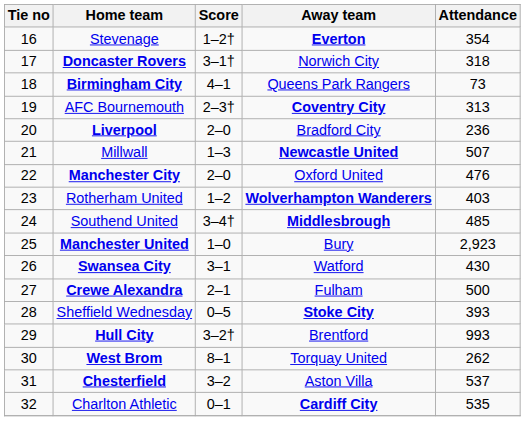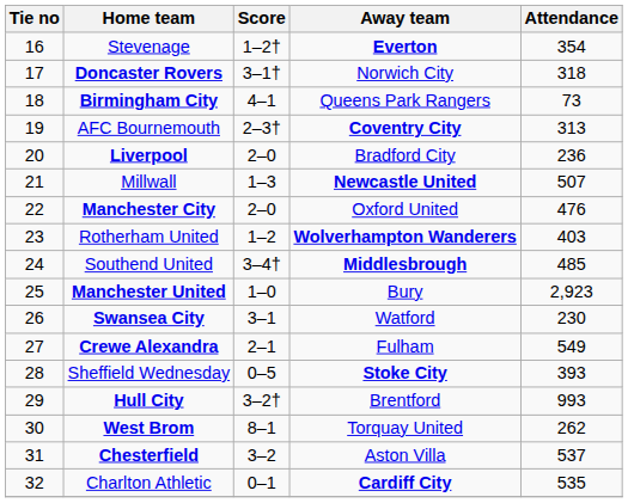 <table class="wikitable" style="text-align:center">
 <tr>
 <th>Tie no</th>
 <th>Home team</th>
 <th>Score</th>
 <th>Away team</th>
 <th>Attendance</th>
 </tr>
 <tr>
 <td>16</td>
 <td><a href='#'>Stevenage</a></td>
 <td>1–2†</td>
 <td><strong><a href='#'>Everton</a></strong></td>
 <td>354</td>
 </tr>
 <tr>
 <td>17</td>
 <td><strong><a href='#'>Doncaster Rovers</a></strong></td>
 <td>3–1†</td>
 <td><a href='#'>Norwich City</a></td>
 <td>318</td>
 </tr>
 <tr>
 <td>18</td>
 <td><strong><a href='#'>Birmingham City</a></strong></td>
 <td>4–1</td>
 <td><a href='#'>Queens Park Rangers</a></td>
 <td>73</td>
 </tr>
 <tr>
 <td>19</td>
 <td><a href='#'>AFC Bournemouth</a></td>
 <td>2–3†</td>
 <td><strong><a href='#'>Coventry City</a></strong></td>
 <td>313</td>
 </tr>
 <tr>
 <td>20</td>
 <td><strong><a href='#'>Liverpool</a></strong></td>
 <td>2–0</td>
 <td><a href='#'>Bradford City</a></td>
 <td>236</td>
 </tr>
 <tr>
 <td>21</td>
 <td><a href='#'>Millwall</a></td>
 <td>1–3</td>
 <td><strong><a href='#'>Newcastle United</a></strong></td>
 <td>507</td>
 </tr>
 <tr>
 <td>22</td>
 <td><strong><a href='#'>Manchester City</a></strong></td>
 <td>2–0</td>
 <td><a href='#'>Oxford United</a></td>
 <td>476</td>
 </tr>
 <tr>
 <td>23</td>
 <td><a href='#'>Rotherham United</a></td>
 <td>1–2</td>
 <td><strong><a href='#'>Wolverhampton Wanderers</a></strong></td>
 <td>403</td>
 </tr>
 <tr>
 <td>24</td>
 <td><a href='#'>Southend United</a></td>
 <td>3–4†</td>
 <td><strong><a href='#'>Middlesbrough</a></strong></td>
 <td>485</td>
 </tr>
 <tr>
 <td>25</td>
 <td><strong><a href='#'>Manchester United</a></strong></td>
 <td>1–0</td>
 <td><a href='#'>Bury</a></td>
 <td>2,923</td>
 </tr>
 <tr>
 <td>26</td>
 <td><strong><a href='#'>Swansea City</a></strong></td>
 <td>3–1</td>
 <td><a href='#'>Watford</a></td>
-<td>430</td>
+<td>230</td>
 </tr>
 <tr>
 <td>27</td>
 <td><strong><a href='#'>Crewe Alexandra</a></strong></td>
 <td>2–1</td>
 <td><a href='#'>Fulham</a></td>
-<td>500</td>
+<td>549</td>
 </tr>
 <tr>
 <td>28</td>
 <td><a href='#'>Sheffield Wednesday</a></td>
 <td>0–5</td>
 <td><strong><a href='#'>Stoke City</a></strong></td>
 <td>393</td>
 </tr>
 <tr>
 <td>29</td>
 <td><strong><a href='#'>Hull City</a></strong></td>
 <td>3–2†</td>
 <td><a href='#'>Brentford</a></td>
 <td>993</td>
 </tr>
 <tr>
 <td>30</td>
 <td><strong><a href='#'>West Brom</a></strong></td>
 <td>8–1</td>
 <td><a href='#'>Torquay United</a></td>
 <td>262</td>
 </tr>
 <tr>
 <td>31</td>
 <td><strong><a href='#'>Chesterfield</a></strong></td>
 <td>3–2</td>
 <td><a href='#'>Aston Villa</a></td>
 <td>537</td>
 </tr>
 <tr>
 <td>32</td>
 <td><a href='#'>Charlton Athletic</a></td>
 <td>0–1</td>
 <td><strong><a href='#'>Cardiff City</a></strong></td>
 <td>535</td>
 </tr>
 <tr>
 </tr>
 </table>
